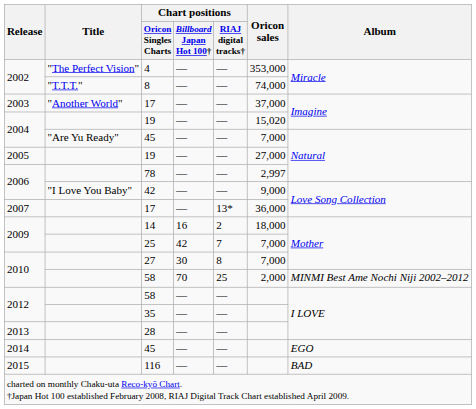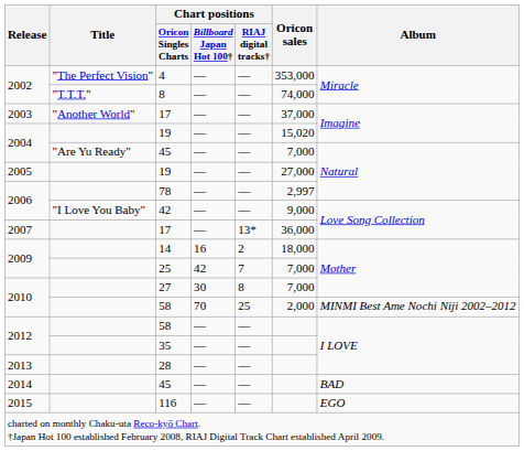 <table class="wikitable">
 <tr>
 <th rowspan="2">Release</th>
 <th rowspan="2">Title</th>
 <th colspan="3">Chart positions</th>
 <th rowspan="2">Oricon<br>sales<br></th>
 <th rowspan="2">Album</th>
 </tr>
 <tr style="font-size:smaller;">
 <th width="35"><a href='#'>Oricon</a> Singles Charts<br></th>
 <th width="35"><em><a href='#'>Billboard</a></em> <a href='#'>Japan Hot 100</a>†<br></th>
 <th width="35"><a href='#'>RIAJ</a> digital tracks†<br></th>
 </tr>
 <tr>
 <td rowspan="2">2002</td>
 <td align="left">"<a href='#'>The Perfect Vision</a>"</td>
 <td>4</td>
 <td>—</td>
 <td>—</td>
 <td align="right">353,000</td>
 <td align="left" rowspan="2"><em><a href='#'>Miracle</a></em></td>
 </tr>
 <tr>
 <td align="left">"<a href='#'>T.T.T.</a>"</td>
 <td>8</td>
 <td>—</td>
 <td>—</td>
 <td align="right">74,000</td>
 </tr>
 <tr>
 <td rowspan="1">2003</td>
 <td align="left">"<a href='#'>Another World</a>"</td>
 <td>17</td>
 <td>—</td>
 <td>—</td>
 <td align="right">37,000</td>
 <td align="left" rowspan="2"><em><a href='#'>Imagine</a></em></td>
 </tr>
 <tr>
 <td rowspan="2">2004</td>
 <td align="left"></td>
 <td>19</td>
 <td>—</td>
 <td>—</td>
 <td align="right">15,020</td>
 </tr>
 <tr>
 <td align="left">"Are Yu Ready"</td>
 <td>45</td>
 <td>—</td>
 <td>—</td>
 <td align="right">7,000</td>
 <td align="left" rowspan="3"><em><a href='#'>Natural</a></em></td>
 </tr>
 <tr>
 <td rowspan="1">2005</td>
 <td align="left"></td>
 <td>19</td>
 <td>—</td>
 <td>—</td>
 <td align="right">27,000</td>
 </tr>
 <tr>
 <td rowspan="2">2006</td>
 <td align="left"></td>
 <td>78</td>
 <td>—</td>
 <td>—</td>
 <td align="right">2,997</td>
 </tr>
 <tr>
 <td align="left">"I Love You Baby"</td>
 <td>42</td>
 <td>—</td>
 <td>—</td>
 <td align="right">9,000</td>
 <td align="left" rowspan="2"><em><a href='#'>Love Song Collection</a></em></td>
 </tr>
 <tr>
 <td rowspan="1">2007</td>
 <td align="left"></td>
 <td>17</td>
 <td>—</td>
 <td>13*</td>
 <td align="right">36,000</td>
 </tr>
 <tr>
 <td rowspan="2">2009</td>
 <td align="left"></td>
 <td>14</td>
 <td>16</td>
 <td>2</td>
 <td align="right">18,000</td>
 <td align="left" rowspan="3"><em><a href='#'>Mother</a></em></td>
 </tr>
 <tr>
 <td align="left"></td>
 <td>25</td>
 <td>42</td>
 <td>7</td>
 <td align="right">7,000</td>
 </tr>
 <tr>
 <td rowspan="2">2010</td>
 <td align="left"></td>
 <td>27</td>
 <td>30</td>
 <td>8</td>
 <td align="right">7,000</td>
 </tr>
 <tr>
 <td align="left"></td>
 <td>58</td>
 <td>70</td>
 <td>25</td>
 <td align="right">2,000</td>
 <td align="left" rowspan="1"><em>MINMI Best Ame Nochi Niji 2002–2012</em></td>
 </tr>
 <tr>
 <td rowspan="2">2012</td>
 <td align="left"></td>
 <td>58</td>
 <td>—</td>
 <td>—</td>
 <td align="right"></td>
 <td align="left" rowspan="3"><em>I LOVE</em></td>
 </tr>
 <tr>
 <td align="left"></td>
 <td>35</td>
 <td>—</td>
 <td>—</td>
 <td align="right"></td>
 </tr>
 <tr>
 <td rowspan="1">2013</td>
 <td align="left"></td>
 <td>28</td>
 <td>—</td>
 <td>—</td>
 <td align="right"></td>
 </tr>
 <tr>
 <td rowspan="1">2014</td>
 <td align="left"></td>
 <td>45</td>
 <td>—</td>
 <td>—</td>
 <td align="right"></td>
-<td align="left" rowspan="1"><em>EGO</em></td>
+<td align="left" rowspan="1"><em>BAD</em></td>
 </tr>
 <tr>
 <td rowspan="1">2015</td>
 <td align="left"></td>
 <td>116</td>
 <td>—</td>
 <td>—</td>
 <td align="right"></td>
-<td align="left" rowspan="1"><em>BAD</em></td>
+<td align="left" rowspan="1"><em>EGO</em></td>
 </tr>
 <tr>
 <td colspan="8"><small> charted on monthly Chaku-uta <a href='#'>Reco-kyō Chart</a>.<br>†Japan Hot 100 established February 2008, RIAJ Digital Track Chart established April 2009.</small></td>
 </tr>
 </table>
